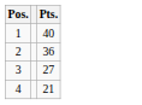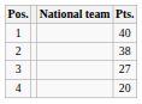 <table class=wikitable>
 <tr>
 <th>Pos.</th>
 <th></th>
+<th>National team</th>
 <th>Pts.</th>
 </tr>
 <tr align=center>
 <td>1</td>
 <td></td>
+<td align=left></td>
 <td>40</td>
 </tr>
 <tr align=center>
 <td>2</td>
 <td></td>
-<td>36</td>
+<td align=left></td>
+<td>38</td>
 </tr>
 <tr align=center>
 <td>3</td>
 <td></td>
+<td align=left></td>
 <td>27</td>
 </tr>
 <tr align=center>
 <td>4</td>
 <td></td>
-<td>21</td>
+<td align=left></td>
+<td>20</td>
 </tr>
 </table>
